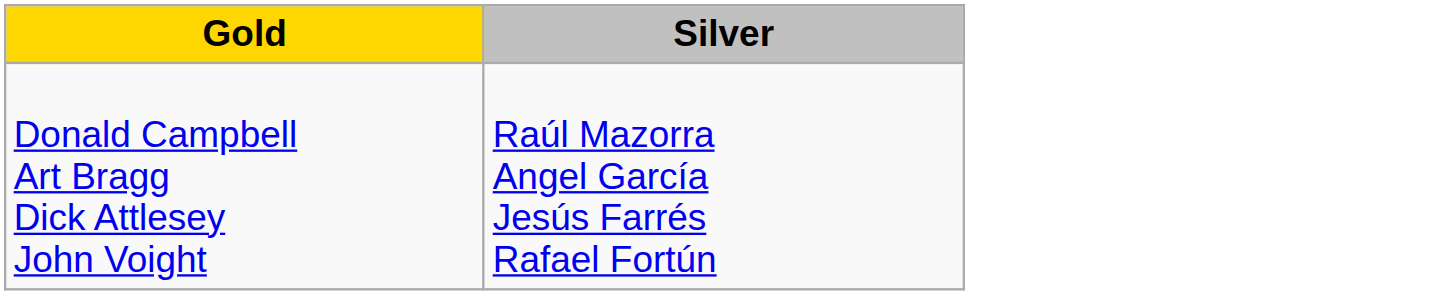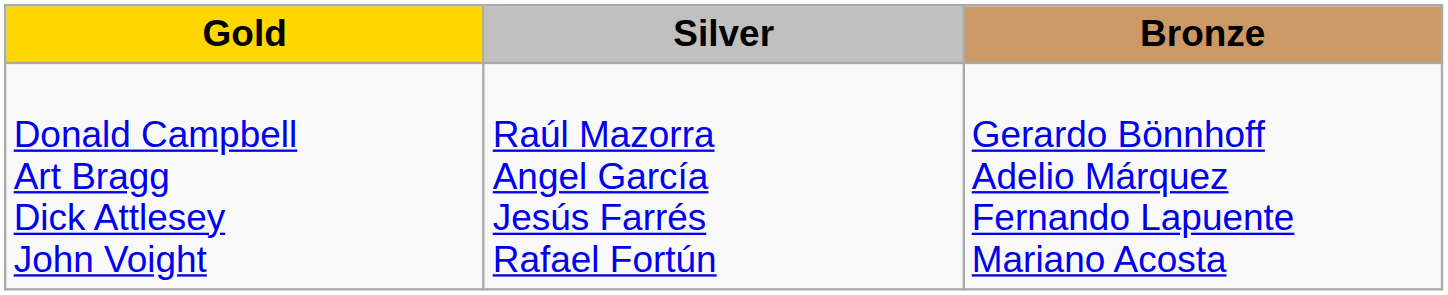 <table class="wikitable" style="text-align:left">
 <tr align="center">
 <td width=200 bgcolor=gold><strong>Gold</strong></td>
 <td width=200 bgcolor=silver><strong>Silver</strong></td>
+<td width=200 bgcolor=CC9966><strong>Bronze</strong></td>
 </tr>
 <tr>
 <td><em></em><br><a href='#'>Donald Campbell</a><br><a href='#'>Art Bragg</a><br><a href='#'>Dick Attlesey</a><br><a href='#'>John Voight</a></td>
 <td><em></em><br><a href='#'>Raúl Mazorra</a><br><a href='#'>Angel García</a><br><a href='#'>Jesús Farrés</a><br><a href='#'>Rafael Fortún</a></td>
+<td><em></em><br><a href='#'>Gerardo Bönnhoff</a><br><a href='#'>Adelio Márquez</a><br><a href='#'>Fernando Lapuente</a><br><a href='#'>Mariano Acosta</a></td>
 </tr>
 </table>
